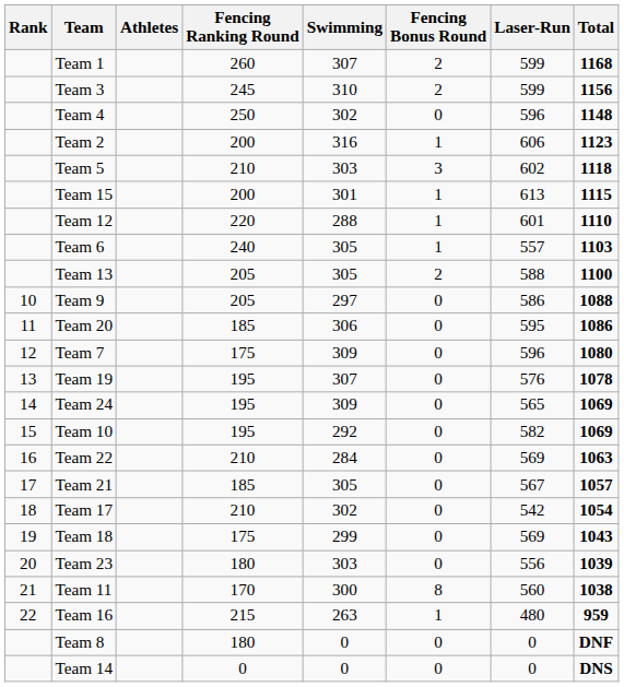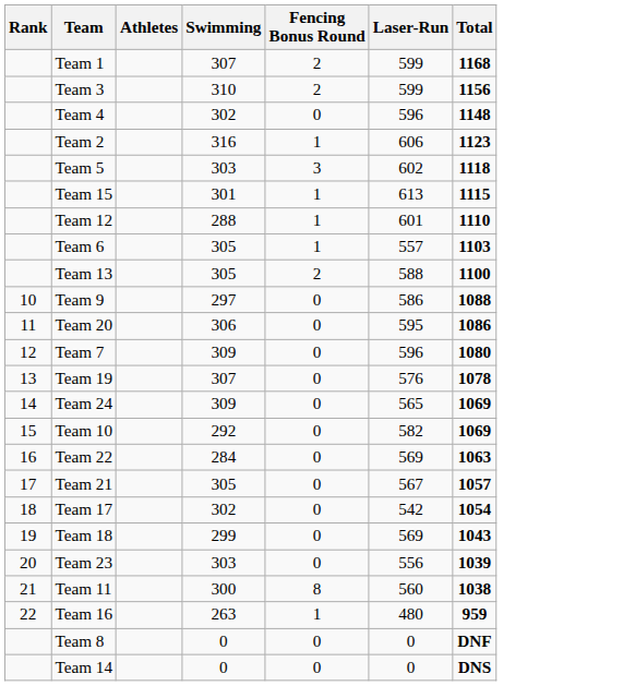 <table class="wikitable" style="text-align:center;">
 <tr>
 <th>Rank</th>
 <th>Team</th>
 <th>Athletes</th>
-<th>Fencing <br>Ranking Round</th>
 <th>Swimming</th>
 <th>Fencing <br>Bonus Round</th>
 <th>Laser-Run</th>
 <th>Total</th>
 </tr>
 <tr>
 <td></td>
 <td align=left>Team 1</td>
 <td align=left><br></td>
-<td>260</td>
 <td>307</td>
 <td>2</td>
 <td>599</td>
 <td><strong>1168</strong></td>
 </tr>
 <tr>
 <td></td>
 <td align=left>Team 3</td>
 <td align=left><br></td>
-<td>245</td>
 <td>310</td>
 <td>2</td>
 <td>599</td>
 <td><strong>1156</strong></td>
 </tr>
 <tr>
 <td></td>
 <td align=left>Team 4</td>
 <td align=left><br></td>
-<td>250</td>
 <td>302</td>
 <td>0</td>
 <td>596</td>
 <td><strong>1148</strong></td>
 </tr>
 <tr>
 <td></td>
 <td align=left>Team 2</td>
 <td align=left><br></td>
-<td>200</td>
 <td>316</td>
 <td>1</td>
 <td>606</td>
 <td><strong>1123</strong></td>
 </tr>
 <tr>
 <td></td>
 <td align=left>Team 5</td>
 <td align=left><br></td>
-<td>210</td>
 <td>303</td>
 <td>3</td>
 <td>602</td>
 <td><strong>1118</strong></td>
 </tr>
 <tr>
 <td></td>
 <td align=left>Team 15</td>
 <td align=left><br></td>
-<td>200</td>
 <td>301</td>
 <td>1</td>
 <td>613</td>
 <td><strong>1115</strong></td>
 </tr>
 <tr>
 <td></td>
 <td align=left>Team 12</td>
 <td align=left><br></td>
-<td>220</td>
 <td>288</td>
 <td>1</td>
 <td>601</td>
 <td><strong>1110</strong></td>
 </tr>
 <tr>
 <td></td>
 <td align=left>Team 6</td>
 <td align=left><br></td>
-<td>240</td>
 <td>305</td>
 <td>1</td>
 <td>557</td>
 <td><strong>1103</strong></td>
 </tr>
 <tr>
 <td></td>
 <td align=left>Team 13</td>
 <td align=left><br></td>
-<td>205</td>
 <td>305</td>
 <td>2</td>
 <td>588</td>
 <td><strong>1100</strong></td>
 </tr>
 <tr>
 <td>10</td>
 <td align=left>Team 9</td>
 <td align=left><br></td>
-<td>205</td>
 <td>297</td>
 <td>0</td>
 <td>586</td>
 <td><strong>1088</strong></td>
 </tr>
 <tr>
 <td>11</td>
 <td align=left>Team 20</td>
 <td align=left><br></td>
-<td>185</td>
 <td>306</td>
 <td>0</td>
 <td>595</td>
 <td><strong>1086</strong></td>
 </tr>
 <tr>
 <td>12</td>
 <td align=left>Team 7</td>
 <td align=left><br></td>
-<td>175</td>
 <td>309</td>
 <td>0</td>
 <td>596</td>
 <td><strong>1080</strong></td>
 </tr>
 <tr>
 <td>13</td>
 <td align=left>Team 19</td>
 <td align=left><br></td>
-<td>195</td>
 <td>307</td>
 <td>0</td>
 <td>576</td>
 <td><strong>1078</strong></td>
 </tr>
 <tr>
 <td>14</td>
 <td align=left>Team 24</td>
 <td align=left><br></td>
-<td>195</td>
 <td>309</td>
 <td>0</td>
 <td>565</td>
 <td><strong>1069</strong></td>
 </tr>
 <tr>
 <td>15</td>
 <td align=left>Team 10</td>
 <td align=left><br></td>
-<td>195</td>
 <td>292</td>
 <td>0</td>
 <td>582</td>
 <td><strong>1069</strong></td>
 </tr>
 <tr>
 <td>16</td>
 <td align=left>Team 22</td>
 <td align=left><br></td>
-<td>210</td>
 <td>284</td>
 <td>0</td>
 <td>569</td>
 <td><strong>1063</strong></td>
 </tr>
 <tr>
 <td>17</td>
 <td align=left>Team 21</td>
 <td align=left><br></td>
-<td>185</td>
 <td>305</td>
 <td>0</td>
 <td>567</td>
 <td><strong>1057</strong></td>
 </tr>
 <tr>
 <td>18</td>
 <td align=left>Team 17</td>
 <td align=left><br></td>
-<td>210</td>
 <td>302</td>
 <td>0</td>
 <td>542</td>
 <td><strong>1054</strong></td>
 </tr>
 <tr>
 <td>19</td>
 <td align=left>Team 18</td>
 <td align=left><br></td>
-<td>175</td>
 <td>299</td>
 <td>0</td>
 <td>569</td>
 <td><strong>1043</strong></td>
 </tr>
 <tr>
 <td>20</td>
 <td align=left>Team 23</td>
 <td align=left><br></td>
-<td>180</td>
 <td>303</td>
 <td>0</td>
 <td>556</td>
 <td><strong>1039</strong></td>
 </tr>
 <tr>
 <td>21</td>
 <td align=left>Team 11</td>
 <td align=left><br></td>
-<td>170</td>
 <td>300</td>
 <td>8</td>
 <td>560</td>
 <td><strong>1038</strong></td>
 </tr>
 <tr>
 <td>22</td>
 <td align=left>Team 16</td>
 <td align=left><br></td>
-<td>215</td>
 <td>263</td>
 <td>1</td>
 <td>480</td>
 <td><strong>959</strong></td>
 </tr>
 <tr>
 <td></td>
 <td align=left>Team 8</td>
 <td align=left><br></td>
-<td>180</td>
 <td>0</td>
 <td>0</td>
 <td>0</td>
 <td><strong>DNF</strong></td>
 </tr>
 <tr>
 <td></td>
 <td align=left>Team 14</td>
 <td align=left><br></td>
 <td>0</td>
 <td>0</td>
 <td>0</td>
-<td>0</td>
 <td><strong>DNS</strong></td>
 </tr>
 </table>
